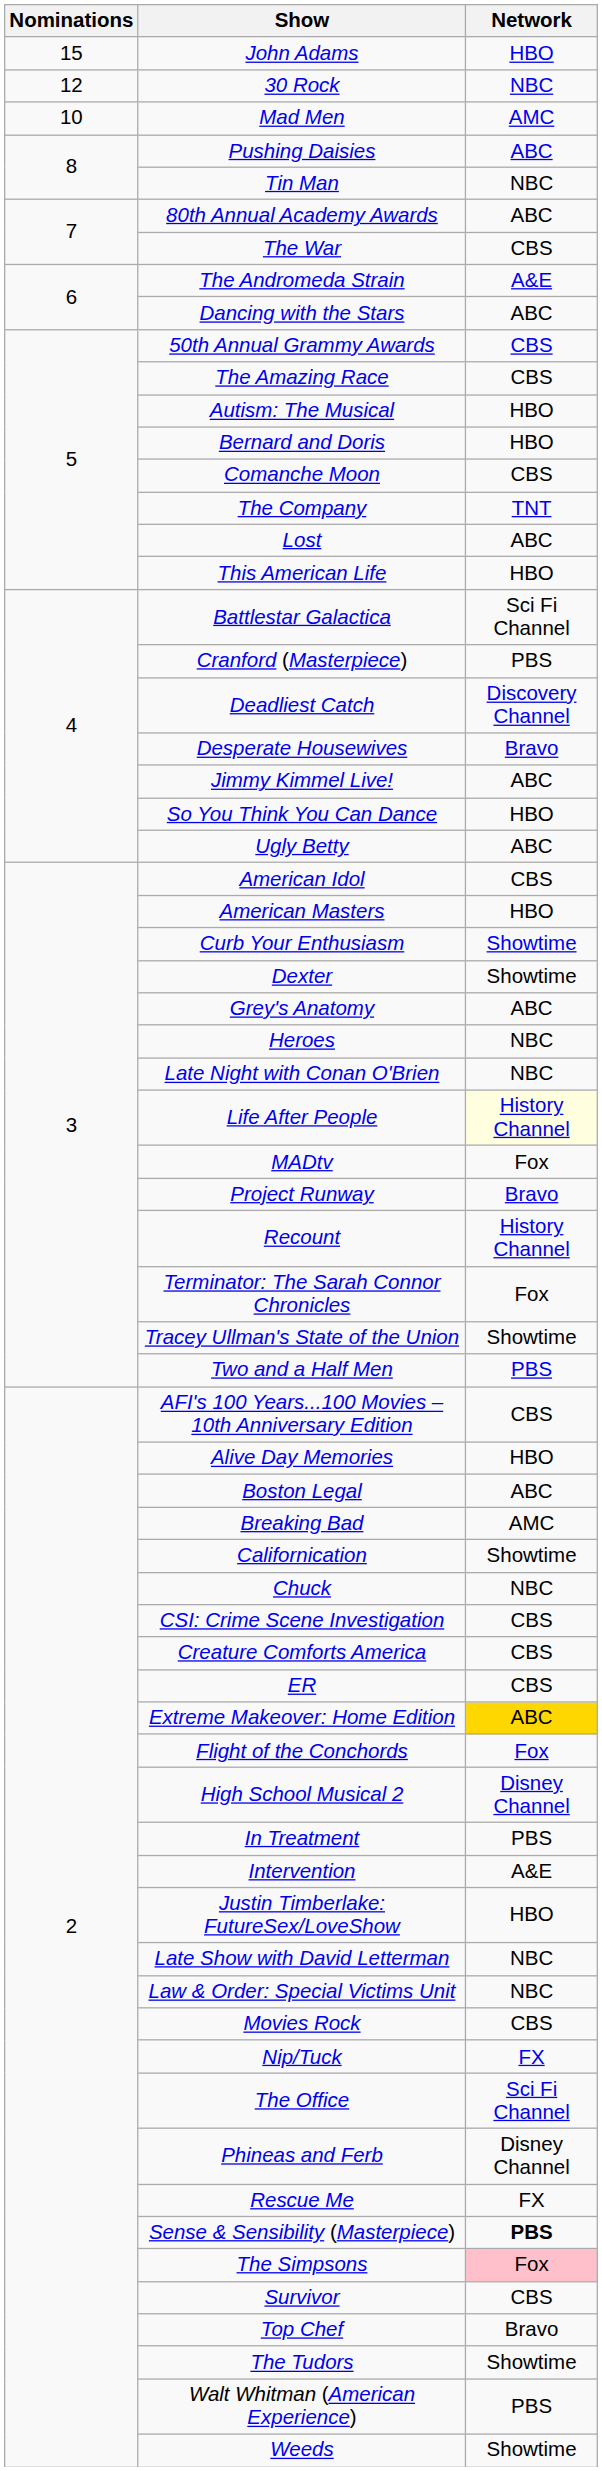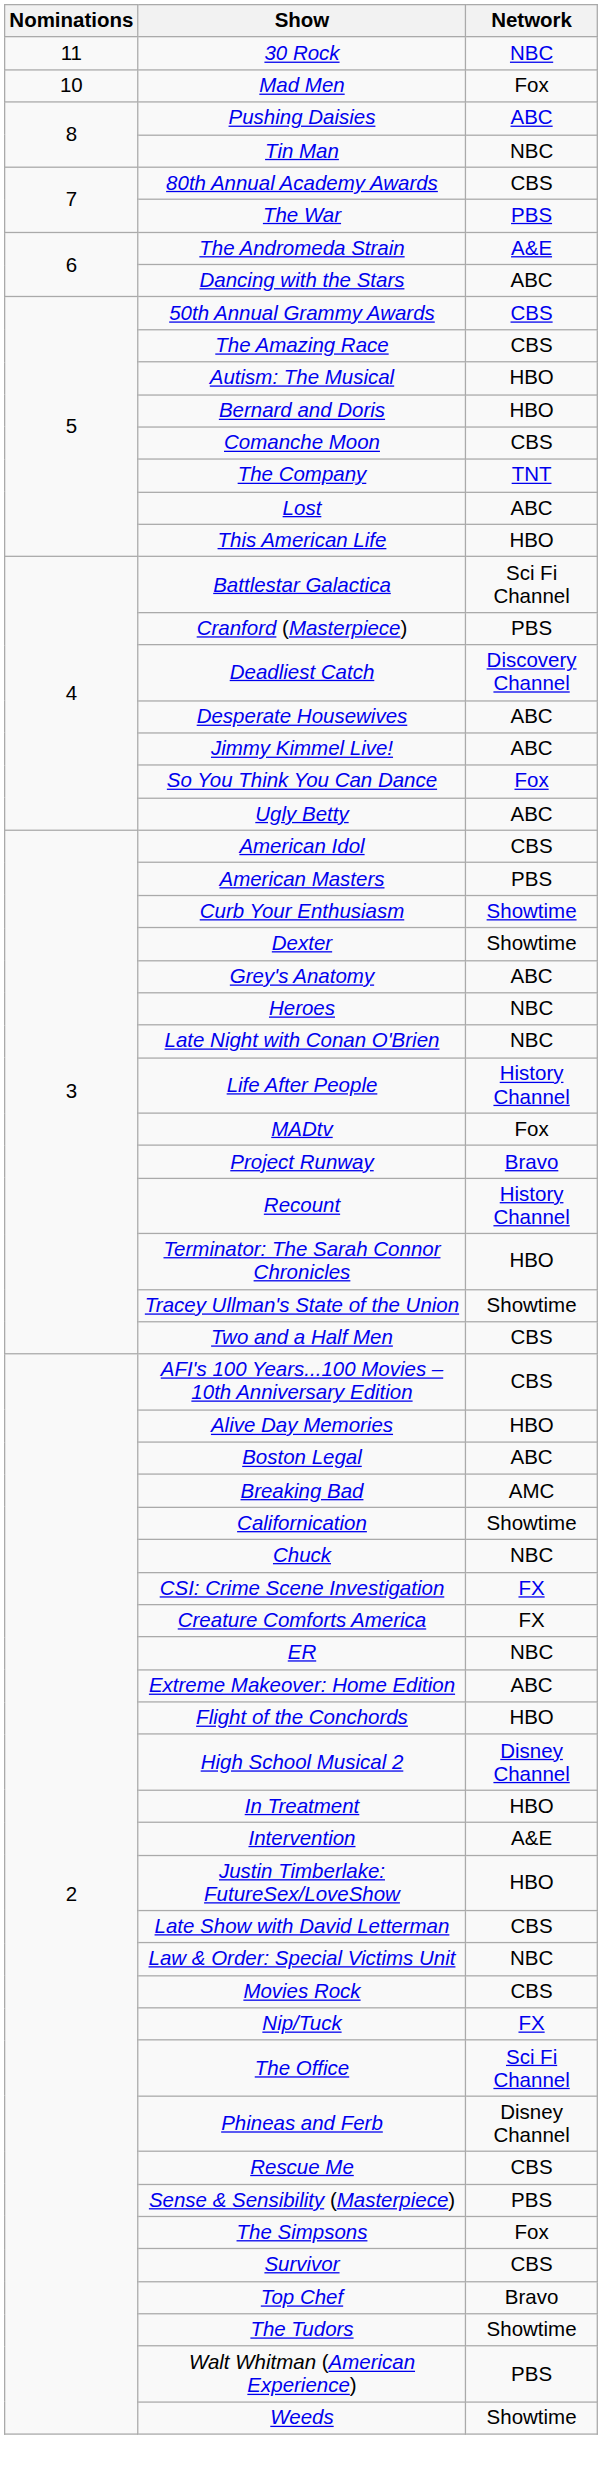 <table class="wikitable sortable" style="text-align: center; max-width:29em">
 <tr>
 <th scope="col">Nominations</th>
 <th scope="col">Show</th>
 <th scope="col">Network</th>
 </tr>
 <tr>
-<td scope="row">15</td>
-<td><em><a href='#'>John Adams</a></em></td>
-<td><a href='#'>HBO</a></td>
-</tr>
-<tr>
-<td scope="row">12</td>
+<td scope="row">11</td>
 <td><em><a href='#'>30 Rock</a></em></td>
 <td><a href='#'>NBC</a></td>
 </tr>
 <tr>
 <td scope="row">10</td>
 <td><em><a href='#'>Mad Men</a></em></td>
-<td><a href='#'>AMC</a></td>
+<td>Fox</td>
 </tr>
 <tr>
 <td scope="row" rowspan="2">8</td>
 <td><em><a href='#'>Pushing Daisies</a></em></td>
 <td><a href='#'>ABC</a></td>
 </tr>
 <tr>
 <td><em><a href='#'>Tin Man</a></em></td>
 <td>NBC</td>
 </tr>
 <tr>
 <td scope="row" rowspan="2">7</td>
 <td><em><a href='#'>80th Annual Academy Awards</a></em></td>
-<td>ABC</td>
+<td>CBS</td>
 </tr>
 <tr>
 <td data-sort-value="War"><em><a href='#'>The War</a></em></td>
-<td>CBS</td>
+<td><a href='#'>PBS</a></td>
 </tr>
 <tr>
 <td scope="row" rowspan="2">6</td>
 <td data-sort-value="Andromeda Strain"><em><a href='#'>The Andromeda Strain</a></em></td>
 <td><a href='#'>A&E</a></td>
 </tr>
 <tr>
 <td><em><a href='#'>Dancing with the Stars</a></em></td>
 <td>ABC</td>
 </tr>
 <tr>
 <td scope="row" rowspan="8">5</td>
 <td><em><a href='#'>50th Annual Grammy Awards</a></em></td>
 <td><a href='#'>CBS</a></td>
 </tr>
 <tr>
 <td data-sort-value="Amazing Race"><em><a href='#'>The Amazing Race</a></em></td>
 <td>CBS</td>
 </tr>
 <tr>
 <td><em><a href='#'>Autism: The Musical</a></em></td>
 <td>HBO</td>
 </tr>
 <tr>
 <td><em><a href='#'>Bernard and Doris</a></em></td>
 <td>HBO</td>
 </tr>
 <tr>
 <td><em><a href='#'>Comanche Moon</a></em></td>
 <td>CBS</td>
 </tr>
 <tr>
 <td data-sort-value="Company"><em><a href='#'>The Company</a></em></td>
 <td><a href='#'>TNT</a></td>
 </tr>
 <tr>
 <td><em><a href='#'>Lost</a></em></td>
 <td>ABC</td>
 </tr>
 <tr>
 <td><em><a href='#'>This American Life</a></em></td>
 <td>HBO</td>
 </tr>
 <tr>
 <td scope="row" rowspan="7">4</td>
 <td><em><a href='#'>Battlestar Galactica</a></em></td>
 <td>Sci Fi Channel</td>
 </tr>
 <tr>
 <td><em><a href='#'>Cranford</a></em> (<em><a href='#'>Masterpiece</a></em>)</td>
 <td>PBS</td>
 </tr>
 <tr>
 <td><em><a href='#'>Deadliest Catch</a></em></td>
 <td><a href='#'>Discovery Channel</a></td>
 </tr>
 <tr>
 <td><em><a href='#'>Desperate Housewives</a></em></td>
-<td><a href='#'>Bravo</a></td>
+<td>ABC</td>
 </tr>
 <tr>
 <td><em><a href='#'>Jimmy Kimmel Live!</a></em></td>
 <td>ABC</td>
 </tr>
 <tr>
 <td><em><a href='#'>So You Think You Can Dance</a></em></td>
-<td>HBO</td>
+<td><a href='#'>Fox</a></td>
 </tr>
 <tr>
 <td><em><a href='#'>Ugly Betty</a></em></td>
 <td>ABC</td>
 </tr>
 <tr>
 <td scope="row" rowspan="14">3</td>
 <td><em><a href='#'>American Idol</a></em></td>
 <td>CBS</td>
 </tr>
 <tr>
 <td><em><a href='#'>American Masters</a></em></td>
-<td>HBO</td>
+<td>PBS</td>
 </tr>
 <tr>
 <td><em><a href='#'>Curb Your Enthusiasm</a></em></td>
 <td><a href='#'>Showtime</a></td>
 </tr>
 <tr>
 <td><em><a href='#'>Dexter</a></em></td>
 <td>Showtime</td>
 </tr>
 <tr>
 <td><em><a href='#'>Grey's Anatomy</a></em></td>
 <td>ABC</td>
 </tr>
 <tr>
 <td><em><a href='#'>Heroes</a></em></td>
 <td>NBC</td>
 </tr>
 <tr>
 <td><em><a href='#'>Late Night with Conan O'Brien</a></em></td>
 <td>NBC</td>
 </tr>
 <tr>
 <td><em><a href='#'>Life After People</a></em></td>
-<td style="background: lightyellow;"><a href='#'>History Channel</a></td>
+<td><a href='#'>History Channel</a></td>
 </tr>
 <tr>
 <td><em><a href='#'>MADtv</a></em></td>
 <td>Fox</td>
 </tr>
 <tr>
 <td><em><a href='#'>Project Runway</a></em></td>
 <td><a href='#'>Bravo</a></td>
 </tr>
 <tr>
 <td><em><a href='#'>Recount</a></em></td>
 <td><a href='#'>History Channel</a></td>
 </tr>
 <tr>
 <td><em><a href='#'>Terminator: The Sarah Connor Chronicles</a></em></td>
-<td>Fox</td>
+<td>HBO</td>
 </tr>
 <tr>
 <td><em><a href='#'>Tracey Ullman's State of the Union</a></em></td>
 <td>Showtime</td>
 </tr>
 <tr>
 <td><em><a href='#'>Two and a Half Men</a></em></td>
-<td><a href='#'>PBS</a></td>
+<td>CBS</td>
 </tr>
 <tr>
 <td scope="row" rowspan="29">2</td>
 <td><em><a href='#'>AFI's 100 Years...100 Movies – 10th Anniversary Edition</a></em></td>
 <td>CBS</td>
 </tr>
 <tr>
 <td><em><a href='#'>Alive Day Memories</a></em></td>
 <td>HBO</td>
 </tr>
 <tr>
 <td><em><a href='#'>Boston Legal</a></em></td>
 <td>ABC</td>
 </tr>
 <tr>
 <td><em><a href='#'>Breaking Bad</a></em></td>
 <td>AMC</td>
 </tr>
 <tr>
 <td><em><a href='#'>Californication</a></em></td>
 <td>Showtime</td>
 </tr>
 <tr>
 <td><em><a href='#'>Chuck</a></em></td>
 <td>NBC</td>
 </tr>
 <tr>
 <td><em><a href='#'>CSI: Crime Scene Investigation</a></em></td>
-<td>CBS</td>
+<td><a href='#'>FX</a></td>
 </tr>
 <tr>
 <td><em><a href='#'>Creature Comforts America</a></em></td>
-<td>CBS</td>
+<td>FX</td>
 </tr>
 <tr>
 <td><em><a href='#'>ER</a></em></td>
-<td>CBS</td>
+<td>NBC</td>
 </tr>
 <tr>
 <td><em><a href='#'>Extreme Makeover: Home Edition</a></em></td>
-<td style="background: gold;">ABC</td>
+<td>ABC</td>
 </tr>
 <tr>
 <td><em><a href='#'>Flight of the Conchords</a></em></td>
-<td><a href='#'>Fox</a></td>
+<td>HBO</td>
 </tr>
 <tr>
 <td><em><a href='#'>High School Musical 2</a></em></td>
 <td><a href='#'>Disney Channel</a></td>
 </tr>
 <tr>
 <td><em><a href='#'>In Treatment</a></em></td>
-<td>PBS</td>
+<td>HBO</td>
 </tr>
 <tr>
 <td><em><a href='#'>Intervention</a></em></td>
 <td>A&E</td>
 </tr>
 <tr>
 <td><em><a href='#'>Justin Timberlake: FutureSex/LoveShow</a></em></td>
 <td>HBO</td>
 </tr>
 <tr>
 <td><em><a href='#'>Late Show with David Letterman</a></em></td>
-<td>NBC</td>
+<td>CBS</td>
 </tr>
 <tr>
 <td><em><a href='#'>Law & Order: Special Victims Unit</a></em></td>
 <td>NBC</td>
 </tr>
 <tr>
 <td><em><a href='#'>Movies Rock</a></em></td>
 <td>CBS</td>
 </tr>
 <tr>
 <td><em><a href='#'>Nip/Tuck</a></em></td>
 <td><a href='#'>FX</a></td>
 </tr>
 <tr>
 <td data-sort-value="Office"><em><a href='#'>The Office</a></em></td>
 <td><a href='#'>Sci Fi Channel</a></td>
 </tr>
 <tr>
 <td><em><a href='#'>Phineas and Ferb</a></em></td>
 <td>Disney Channel</td>
 </tr>
 <tr>
 <td><em><a href='#'>Rescue Me</a></em></td>
-<td>FX</td>
+<td>CBS</td>
 </tr>
 <tr>
 <td><em><a href='#'>Sense & Sensibility</a></em> (<em><a href='#'>Masterpiece</a></em>)</td>
-<td><strong>PBS</strong></td>
+<td>PBS</td>
 </tr>
 <tr>
 <td data-sort-value="Simpsons"><em><a href='#'>The Simpsons</a></em></td>
-<td style="background: pink;">Fox</td>
+<td>Fox</td>
 </tr>
 <tr>
 <td><em><a href='#'>Survivor</a></em></td>
 <td>CBS</td>
 </tr>
 <tr>
 <td><em><a href='#'>Top Chef</a></em></td>
 <td>Bravo</td>
 </tr>
 <tr>
 <td data-sort-value="Tudors"><em><a href='#'>The Tudors</a></em></td>
 <td>Showtime</td>
 </tr>
 <tr>
 <td><em>Walt Whitman</em> (<em><a href='#'>American Experience</a></em>)</td>
 <td>PBS</td>
 </tr>
 <tr>
 <td><em><a href='#'>Weeds</a></em></td>
 <td>Showtime</td>
 </tr>
 </table>
